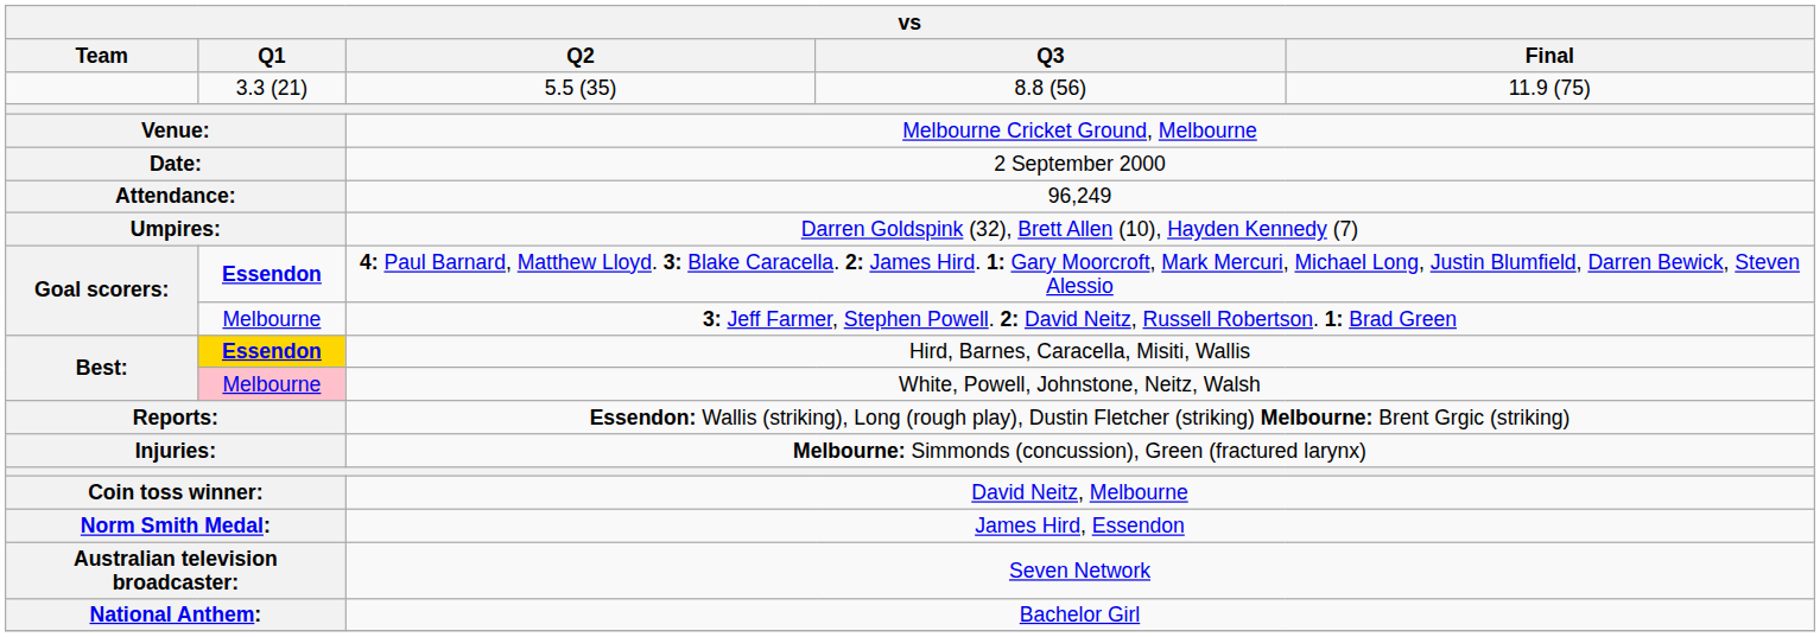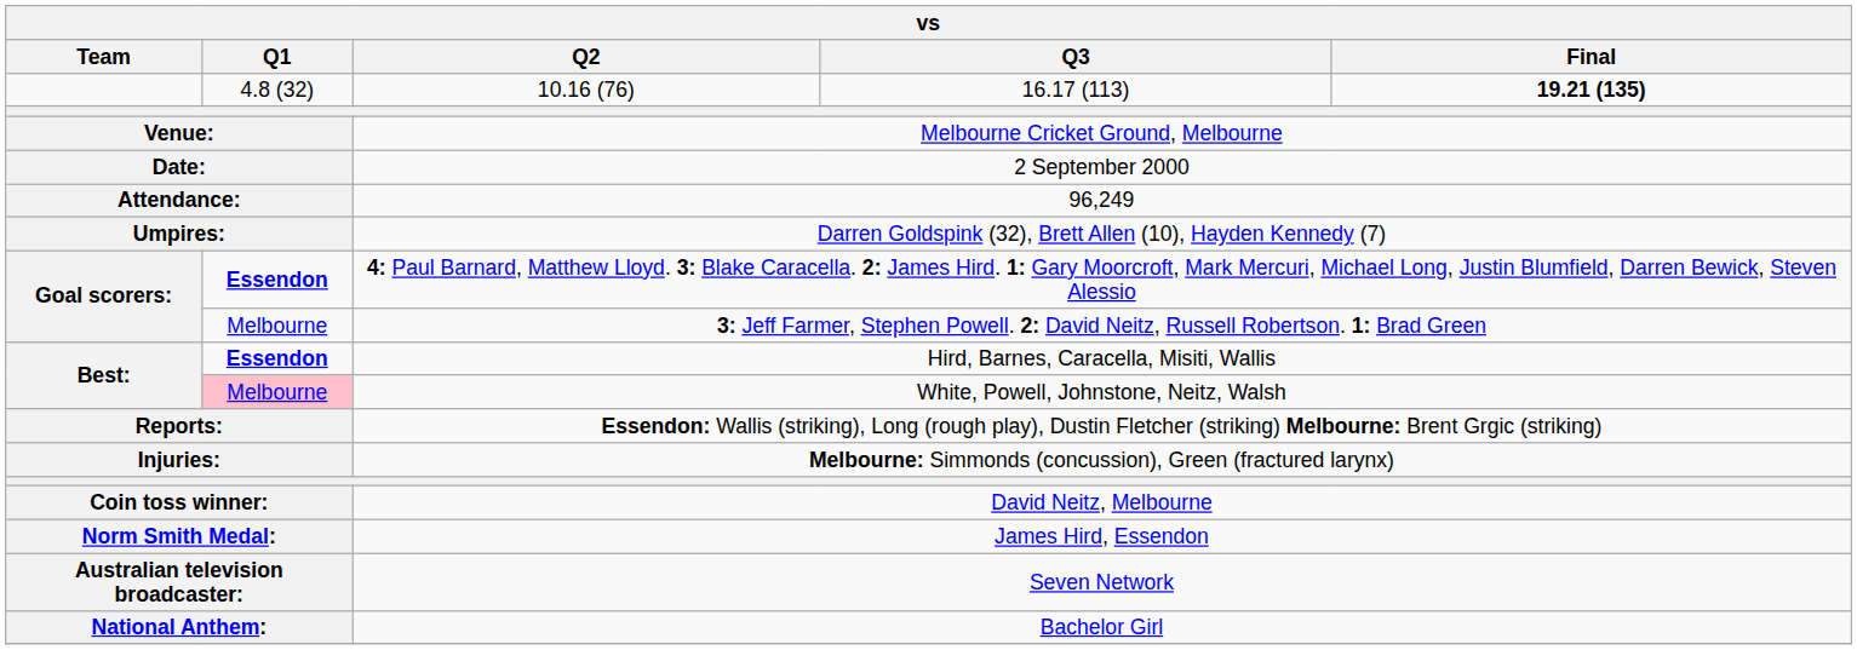 <table class="wikitable" style="font-size:90%; text-align:center;">
 <tr>
 <th colspan="5"><strong></strong> vs </th>
 </tr>
 <tr>
 <th>Team</th>
 <th>Q1</th>
 <th>Q2</th>
 <th>Q3</th>
 <th>Final</th>
 </tr>
 <tr>
-<td></td>
-<td>3.3 (21)</td>
-<td>5.5 (35)</td>
-<td>8.8 (56)</td>
-<td>11.9 (75)</td>
+<td><strong></strong></td>
+<td>4.8 (32)</td>
+<td>10.16 (76)</td>
+<td>16.17 (113)</td>
+<td><strong>19.21 (135)</strong></td>
 </tr>
 <tr>
 <th colspan="5"></th>
 </tr>
 <tr>
 <th colspan="2">Venue:</th>
 <td colspan="3"><a href='#'>Melbourne Cricket Ground</a>, <a href='#'>Melbourne</a></td>
 </tr>
 <tr>
 <th colspan="2">Date:</th>
 <td colspan="3">2 September 2000</td>
 </tr>
 <tr>
 <th colspan="2">Attendance:</th>
 <td colspan="3">96,249</td>
 </tr>
 <tr>
 <th colspan="2">Umpires:</th>
 <td colspan="3"><a href='#'>Darren Goldspink</a> (32), <a href='#'>Brett Allen</a> (10), <a href='#'>Hayden Kennedy</a> (7)</td>
 </tr>
 <tr>
 <th rowspan="2">Goal scorers:</th>
 <td><strong><a href='#'>Essendon</a></strong></td>
 <td colspan="3"><strong>4:</strong> <a href='#'>Paul Barnard</a>, <a href='#'>Matthew Lloyd</a>. <strong>3:</strong> <a href='#'>Blake Caracella</a>. <strong>2:</strong> <a href='#'>James Hird</a>. <strong>1:</strong> <a href='#'>Gary Moorcroft</a>, <a href='#'>Mark Mercuri</a>, <a href='#'>Michael Long</a>, <a href='#'>Justin Blumfield</a>, <a href='#'>Darren Bewick</a>, <a href='#'>Steven Alessio</a></td>
 </tr>
 <tr>
 <td><a href='#'>Melbourne</a></td>
 <td colspan="3"><strong>3:</strong> <a href='#'>Jeff Farmer</a>, <a href='#'>Stephen Powell</a>. <strong>2:</strong> <a href='#'>David Neitz</a>, <a href='#'>Russell Robertson</a>. <strong>1:</strong> <a href='#'>Brad Green</a></td>
 </tr>
 <tr>
 <th rowspan="2">Best:</th>
-<td style="background: gold;"><strong><a href='#'>Essendon</a></strong></td>
+<td><strong><a href='#'>Essendon</a></strong></td>
 <td colspan="3">Hird, Barnes, Caracella, Misiti, Wallis</td>
 </tr>
 <tr>
 <td style="background: pink;"><a href='#'>Melbourne</a></td>
 <td colspan="3">White, Powell, Johnstone, Neitz, Walsh</td>
 </tr>
 <tr>
 <th colspan="2">Reports:</th>
 <td colspan="3"><strong>Essendon:</strong> Wallis (striking), Long (rough play), Dustin Fletcher (striking) <strong>Melbourne:</strong> Brent Grgic (striking)</td>
 </tr>
 <tr>
 <th colspan="2">Injuries:</th>
 <td colspan="3"><strong>Melbourne:</strong> Simmonds (concussion), Green (fractured larynx)</td>
 </tr>
 <tr>
 <th colspan="5"></th>
 </tr>
 <tr>
 <th colspan="2">Coin toss winner:</th>
 <td colspan="3"><a href='#'>David Neitz</a>, <a href='#'>Melbourne</a></td>
 </tr>
 <tr>
 <th colspan="2"><a href='#'>Norm Smith Medal</a>:</th>
 <td colspan="3"><a href='#'>James Hird</a>, <a href='#'>Essendon</a></td>
 </tr>
 <tr>
 <th colspan="2">Australian television broadcaster:</th>
 <td colspan="3"><a href='#'>Seven Network</a></td>
 </tr>
 <tr>
 <th colspan="2"><a href='#'>National Anthem</a>:</th>
 <td colspan="3"><a href='#'>Bachelor Girl</a></td>
 </tr>
 <tr>
 </tr>
 </table>
